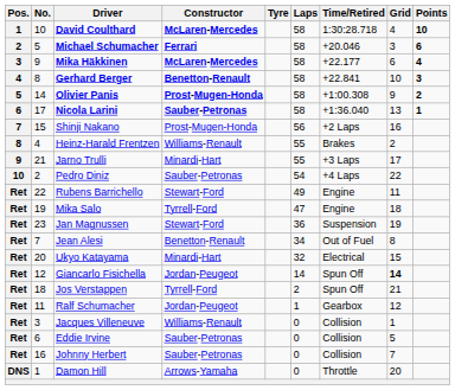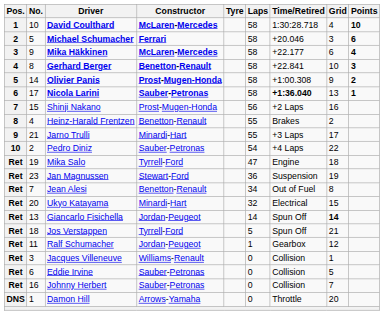 <table class="wikitable" style="font-size: 85%;">
 <tr>
 <th>Pos.</th>
 <th>No.</th>
 <th>Driver</th>
 <th>Constructor</th>
 <th>Tyre</th>
 <th>Laps</th>
 <th>Time/Retired</th>
 <th>Grid</th>
 <th>Points</th>
 </tr>
 <tr>
 <th>1</th>
 <td>10</td>
 <td> <strong><a href='#'>David Coulthard</a></strong></td>
 <td><strong><a href='#'>McLaren</a>-<a href='#'>Mercedes</a></strong></td>
 <td></td>
 <td>58</td>
 <td>1:30:28.718</td>
 <td>4</td>
 <td><strong>10</strong></td>
 </tr>
 <tr>
 <th>2</th>
 <td>5</td>
 <td> <strong><a href='#'>Michael Schumacher</a></strong></td>
 <td><strong><a href='#'>Ferrari</a></strong></td>
 <td></td>
 <td>58</td>
 <td>+20.046</td>
 <td>3</td>
 <td><strong>6</strong></td>
 </tr>
 <tr>
 <th>3</th>
 <td>9</td>
 <td> <strong><a href='#'>Mika Häkkinen</a></strong></td>
 <td><strong><a href='#'>McLaren</a>-<a href='#'>Mercedes</a></strong></td>
 <td></td>
 <td>58</td>
 <td>+22.177</td>
 <td>6</td>
 <td><strong>4</strong></td>
 </tr>
 <tr>
 <th>4</th>
 <td>8</td>
 <td> <strong><a href='#'>Gerhard Berger</a></strong></td>
 <td><strong><a href='#'>Benetton</a>-<a href='#'>Renault</a></strong></td>
 <td></td>
 <td>58</td>
 <td>+22.841</td>
 <td>10</td>
 <td><strong>3</strong></td>
 </tr>
 <tr>
 <th>5</th>
 <td>14</td>
 <td> <strong><a href='#'>Olivier Panis</a></strong></td>
 <td><strong><a href='#'>Prost</a>-<a href='#'>Mugen-Honda</a></strong></td>
 <td></td>
 <td>58</td>
 <td>+1:00.308</td>
 <td>9</td>
 <td><strong>2</strong></td>
 </tr>
 <tr>
 <th>6</th>
 <td>17</td>
 <td> <strong><a href='#'>Nicola Larini</a></strong></td>
 <td><strong><a href='#'>Sauber</a>-<a href='#'>Petronas</a></strong></td>
 <td></td>
 <td>58</td>
-<td>+1:36.040</td>
+<td><strong>+1:36.040</strong></td>
 <td>13</td>
 <td><strong>1</strong></td>
 </tr>
 <tr>
 <th>7</th>
 <td>15</td>
 <td> <a href='#'>Shinji Nakano</a></td>
 <td><a href='#'>Prost</a>-<a href='#'>Mugen-Honda</a></td>
 <td></td>
 <td>56</td>
 <td>+2 Laps</td>
 <td>16</td>
 <td> </td>
 </tr>
 <tr>
 <th>8</th>
 <td>4</td>
 <td> <a href='#'>Heinz-Harald Frentzen</a></td>
-<td><a href='#'>Williams</a>-<a href='#'>Renault</a></td>
+<td><a href='#'>Benetton</a>-<a href='#'>Renault</a></td>
 <td></td>
 <td>55</td>
 <td>Brakes</td>
 <td>2</td>
 <td> </td>
 </tr>
 <tr>
 <th>9</th>
 <td>21</td>
 <td> <a href='#'>Jarno Trulli</a></td>
 <td><a href='#'>Minardi</a>-<a href='#'>Hart</a></td>
 <td></td>
 <td>55</td>
 <td>+3 Laps</td>
 <td>17</td>
 <td> </td>
 </tr>
 <tr>
 <th>10</th>
 <td>2</td>
 <td> <a href='#'>Pedro Diniz</a></td>
 <td><a href='#'>Sauber</a>-<a href='#'>Petronas</a></td>
 <td></td>
 <td>54</td>
 <td>+4 Laps</td>
 <td>22</td>
-<td> </td>
-</tr>
-<tr>
-<th>Ret</th>
-<td>22</td>
-<td> <a href='#'>Rubens Barrichello</a></td>
-<td><a href='#'>Stewart</a>-<a href='#'>Ford</a></td>
-<td></td>
-<td>49</td>
-<td>Engine</td>
-<td>11</td>
 <td> </td>
 </tr>
 <tr>
 <th>Ret</th>
 <td>19</td>
 <td> <a href='#'>Mika Salo</a></td>
 <td><a href='#'>Tyrrell</a>-<a href='#'>Ford</a></td>
 <td></td>
 <td>47</td>
 <td>Engine</td>
 <td>18</td>
 <td> </td>
 </tr>
 <tr>
 <th>Ret</th>
 <td>23</td>
 <td> <a href='#'>Jan Magnussen</a></td>
 <td><a href='#'>Stewart</a>-<a href='#'>Ford</a></td>
 <td></td>
 <td>36</td>
 <td>Suspension</td>
 <td>19</td>
 <td> </td>
 </tr>
 <tr>
 <th>Ret</th>
 <td>7</td>
 <td> <a href='#'>Jean Alesi</a></td>
 <td><a href='#'>Benetton</a>-<a href='#'>Renault</a></td>
 <td></td>
 <td>34</td>
 <td>Out of Fuel</td>
 <td>8</td>
 <td> </td>
 </tr>
 <tr>
 <th>Ret</th>
 <td>20</td>
 <td> <a href='#'>Ukyo Katayama</a></td>
 <td><a href='#'>Minardi</a>-<a href='#'>Hart</a></td>
 <td></td>
 <td>32</td>
 <td>Electrical</td>
 <td>15</td>
 <td> </td>
 </tr>
 <tr>
 <th>Ret</th>
-<td>12</td>
+<td>13</td>
 <td> <a href='#'>Giancarlo Fisichella</a></td>
 <td><a href='#'>Jordan</a>-<a href='#'>Peugeot</a></td>
 <td></td>
 <td>14</td>
 <td>Spun Off</td>
 <td><strong>14</strong></td>
 <td> </td>
 </tr>
 <tr>
 <th>Ret</th>
 <td>18</td>
 <td> <a href='#'>Jos Verstappen</a></td>
 <td><a href='#'>Tyrrell</a>-<a href='#'>Ford</a></td>
 <td></td>
-<td>2</td>
+<td>5</td>
 <td>Spun Off</td>
 <td>21</td>
 <td> </td>
 </tr>
 <tr>
 <th>Ret</th>
 <td>11</td>
 <td> <a href='#'>Ralf Schumacher</a></td>
 <td><a href='#'>Jordan</a>-<a href='#'>Peugeot</a></td>
 <td></td>
 <td>1</td>
 <td>Gearbox</td>
 <td>12</td>
 <td> </td>
 </tr>
 <tr>
 <th>Ret</th>
 <td>3</td>
 <td> <a href='#'>Jacques Villeneuve</a></td>
 <td><a href='#'>Williams</a>-<a href='#'>Renault</a></td>
 <td></td>
 <td>0</td>
 <td>Collision</td>
 <td>1</td>
 <td> </td>
 </tr>
 <tr>
 <th>Ret</th>
 <td>6</td>
 <td> <a href='#'>Eddie Irvine</a></td>
 <td><a href='#'>Sauber</a>-<a href='#'>Petronas</a></td>
 <td></td>
 <td>0</td>
 <td>Collision</td>
 <td>5</td>
 <td> </td>
 </tr>
 <tr>
 <th>Ret</th>
 <td>16</td>
 <td> <a href='#'>Johnny Herbert</a></td>
 <td><a href='#'>Sauber</a>-<a href='#'>Petronas</a></td>
 <td></td>
 <td>0</td>
 <td>Collision</td>
 <td>7</td>
 <td> </td>
 </tr>
 <tr>
 <th>DNS</th>
 <td>1</td>
 <td> <a href='#'>Damon Hill</a></td>
 <td><a href='#'>Arrows</a>-<a href='#'>Yamaha</a></td>
 <td></td>
 <td>0</td>
 <td>Throttle</td>
 <td>20</td>
 <td> </td>
 </tr>
 <tr>
 <th colspan="9"></th>
 </tr>
 </table>
